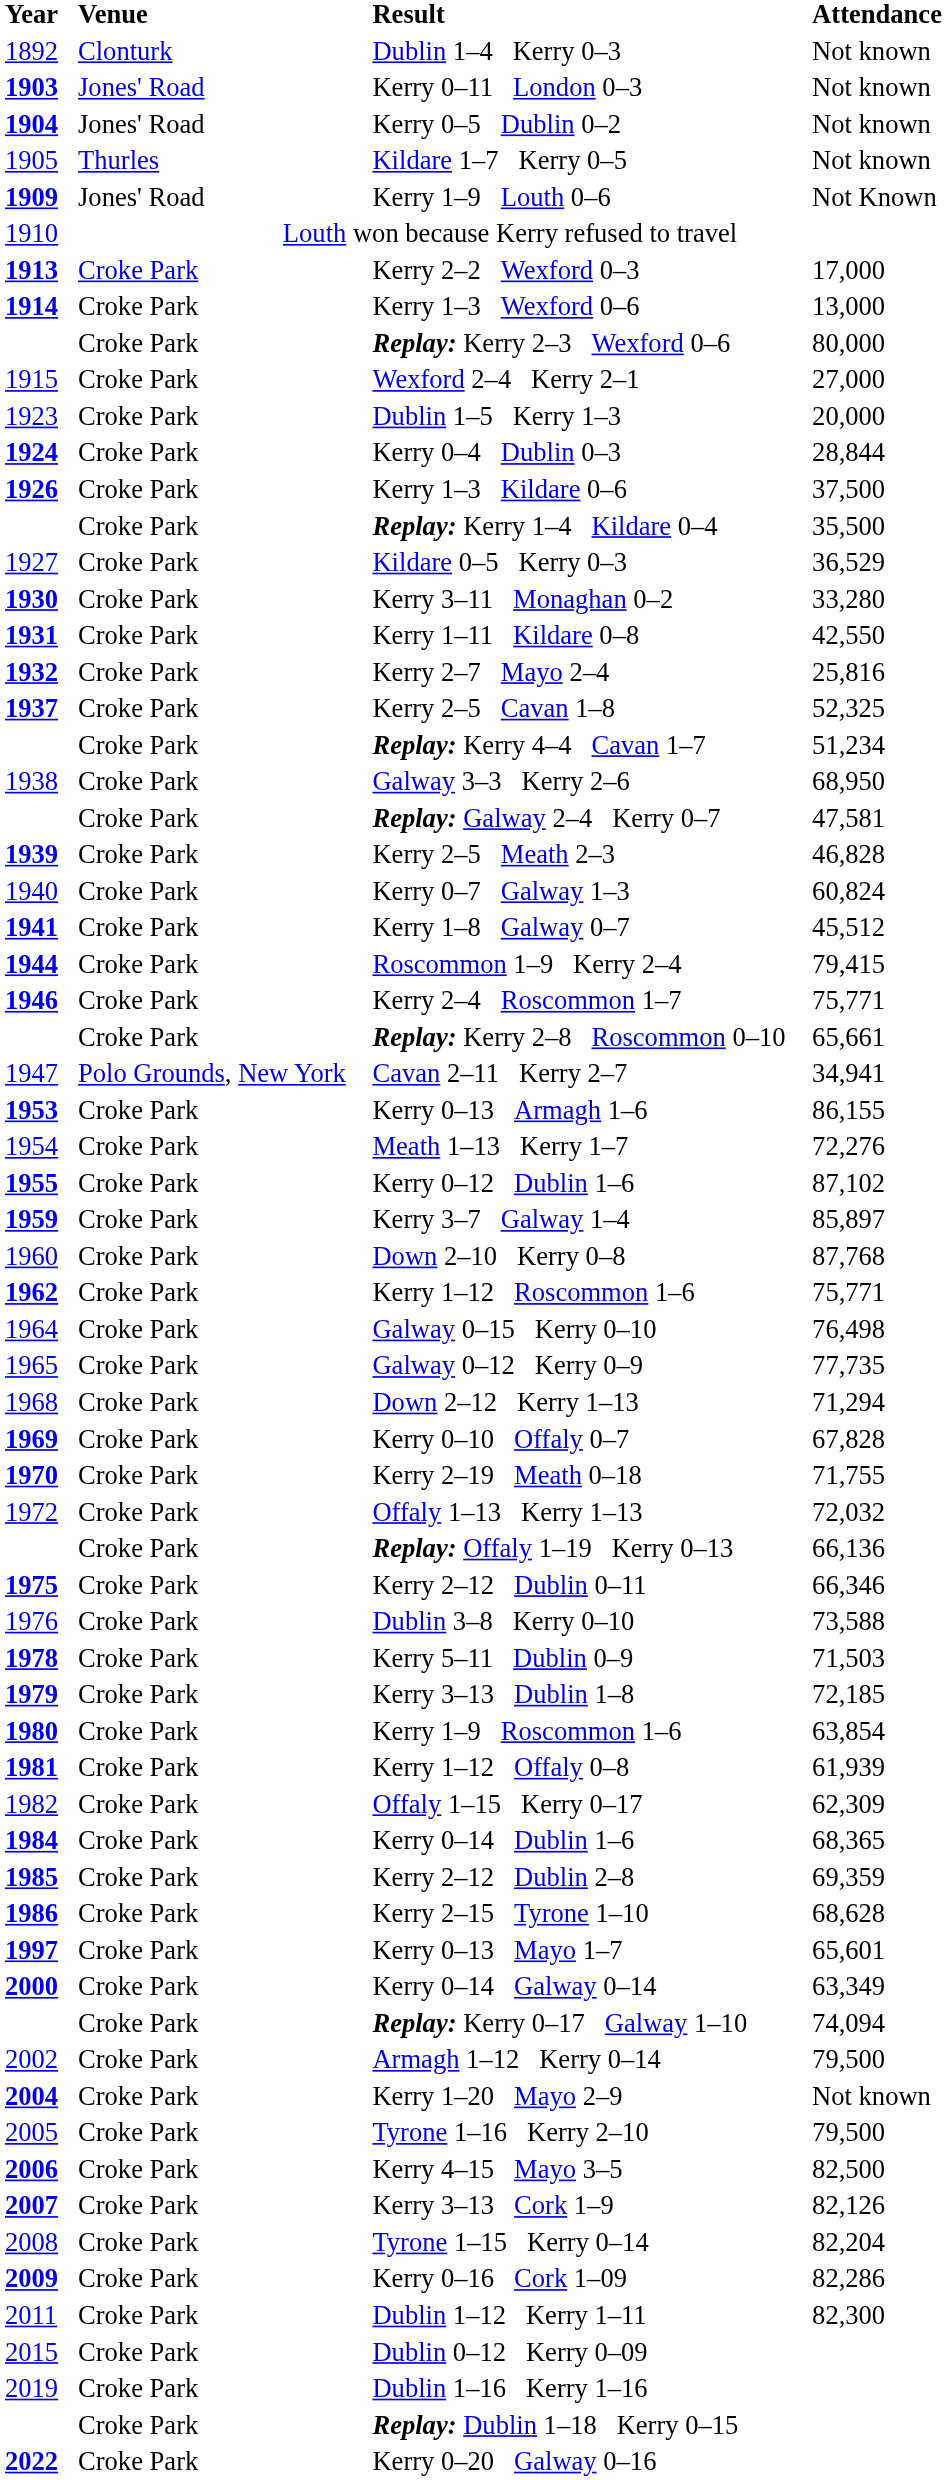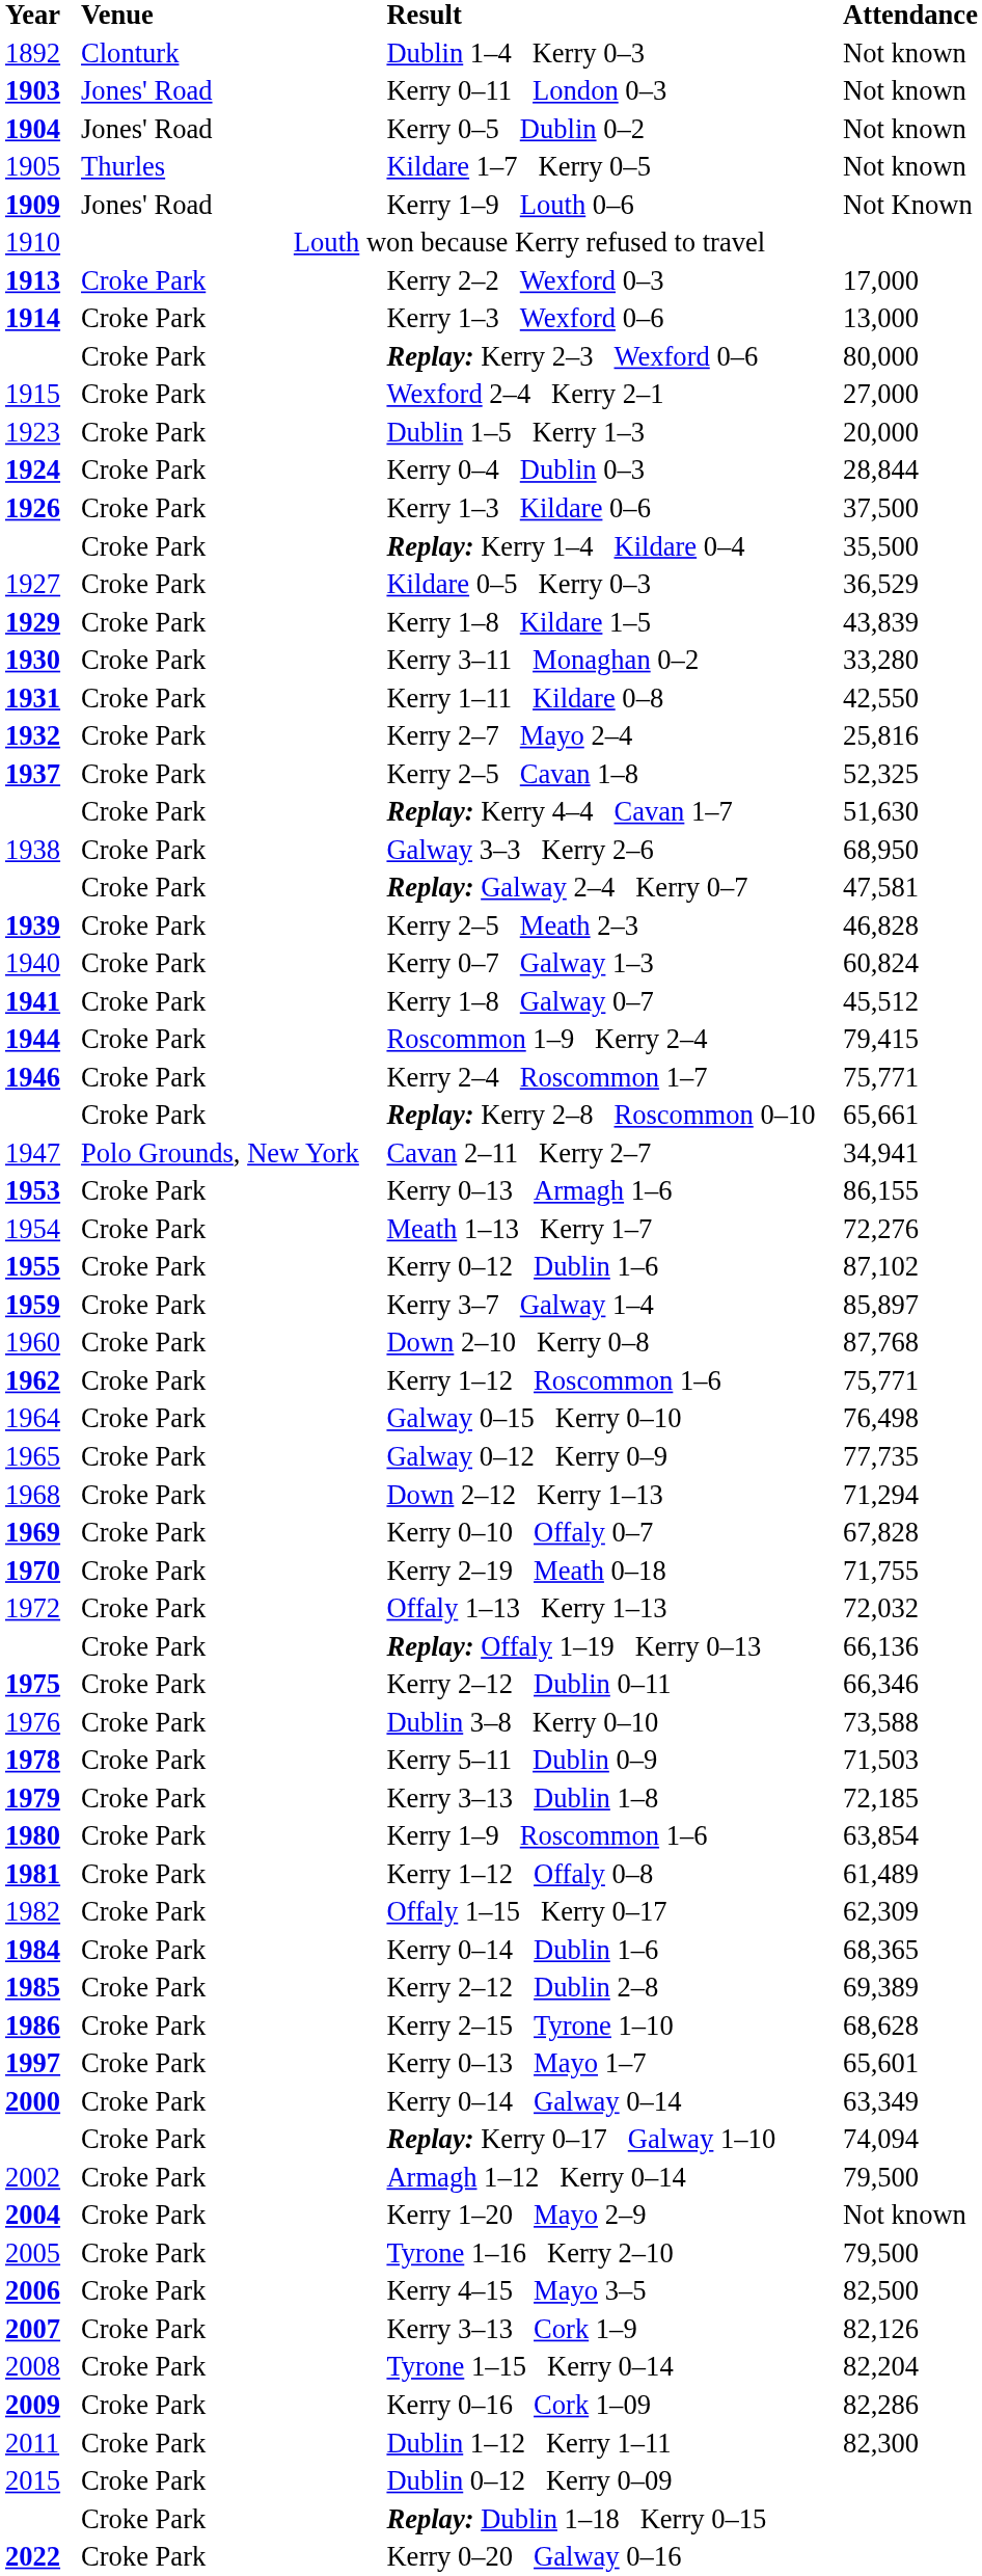 <table>
 <tr style="text-align:left">
 <th width="40px">Year</th>
 <th>Venue</th>
 <th>Result</th>
 <th>Attendance</th>
 </tr>
 <tr>
 <td><a href='#'>1892</a></td>
 <td><a href='#'>Clonturk</a></td>
 <td><a href='#'>Dublin</a> 1–4   Kerry 0–3</td>
 <td>Not known</td>
 </tr>
 <tr>
 <td><strong><a href='#'>1903</a></strong></td>
 <td><a href='#'>Jones' Road</a></td>
 <td>Kerry 0–11   <a href='#'>London</a> 0–3</td>
 <td>Not known</td>
 </tr>
 <tr>
 <td><strong><a href='#'>1904</a></strong></td>
 <td>Jones' Road</td>
 <td>Kerry 0–5   <a href='#'>Dublin</a> 0–2</td>
 <td>Not known</td>
 </tr>
 <tr>
 <td><a href='#'>1905</a></td>
 <td><a href='#'>Thurles</a></td>
 <td><a href='#'>Kildare</a> 1–7   Kerry 0–5</td>
 <td>Not known</td>
 </tr>
 <tr>
 <td><strong><a href='#'>1909</a></strong></td>
 <td>Jones' Road</td>
 <td>Kerry 1–9   <a href='#'>Louth</a> 0–6</td>
 <td>Not Known</td>
 </tr>
 <tr>
 <td><a href='#'>1910</a></td>
 <td colspan="3" style="text-align:center;"><a href='#'>Louth</a> won because Kerry refused to travel</td>
 </tr>
 <tr>
 <td><strong><a href='#'>1913</a></strong></td>
 <td><a href='#'>Croke Park</a></td>
 <td>Kerry 2–2   <a href='#'>Wexford</a> 0–3</td>
 <td>17,000</td>
 </tr>
 <tr>
 <td><strong><a href='#'>1914</a></strong></td>
 <td>Croke Park</td>
 <td>Kerry 1–3   <a href='#'>Wexford</a> 0–6</td>
 <td>13,000</td>
 </tr>
 <tr>
 <td> </td>
 <td>Croke Park</td>
 <td><strong><em>Replay:</em></strong> Kerry 2–3   <a href='#'>Wexford</a> 0–6</td>
 <td>80,000</td>
 </tr>
 <tr>
 <td><a href='#'>1915</a></td>
 <td>Croke Park</td>
 <td><a href='#'>Wexford</a> 2–4   Kerry 2–1</td>
 <td>27,000</td>
 </tr>
 <tr>
 <td><a href='#'>1923</a></td>
 <td>Croke Park</td>
 <td><a href='#'>Dublin</a> 1–5   Kerry 1–3</td>
 <td>20,000</td>
 </tr>
 <tr>
 <td><strong><a href='#'>1924</a></strong></td>
 <td>Croke Park</td>
 <td>Kerry 0–4   <a href='#'>Dublin</a> 0–3</td>
 <td>28,844</td>
 </tr>
 <tr>
 <td><strong><a href='#'>1926</a></strong></td>
 <td>Croke Park</td>
 <td>Kerry 1–3   <a href='#'>Kildare</a> 0–6</td>
 <td>37,500</td>
 </tr>
 <tr>
 <td> </td>
 <td>Croke Park</td>
 <td><strong><em>Replay:</em></strong> Kerry 1–4   <a href='#'>Kildare</a> 0–4</td>
 <td>35,500</td>
 </tr>
 <tr>
 <td><a href='#'>1927</a></td>
 <td>Croke Park</td>
 <td><a href='#'>Kildare</a> 0–5   Kerry 0–3</td>
 <td>36,529</td>
 </tr>
 <tr>
+<td><strong><a href='#'>1929</a></strong></td>
+<td>Croke Park</td>
+<td>Kerry 1–8   <a href='#'>Kildare</a> 1–5</td>
+<td>43,839</td>
+</tr>
+<tr>
 <td><strong><a href='#'>1930</a></strong></td>
 <td>Croke Park</td>
 <td>Kerry 3–11   <a href='#'>Monaghan</a> 0–2</td>
 <td>33,280</td>
 </tr>
 <tr>
 <td><strong><a href='#'>1931</a></strong></td>
 <td>Croke Park</td>
 <td>Kerry 1–11   <a href='#'>Kildare</a> 0–8</td>
 <td>42,550</td>
 </tr>
 <tr>
 <td><strong><a href='#'>1932</a></strong></td>
 <td>Croke Park</td>
 <td>Kerry 2–7   <a href='#'>Mayo</a> 2–4</td>
 <td>25,816</td>
 </tr>
 <tr>
 <td><strong><a href='#'>1937</a></strong></td>
 <td>Croke Park</td>
 <td>Kerry 2–5   <a href='#'>Cavan</a> 1–8</td>
 <td>52,325</td>
 </tr>
 <tr>
 <td> </td>
 <td>Croke Park</td>
 <td><strong><em>Replay:</em></strong> Kerry 4–4   <a href='#'>Cavan</a> 1–7</td>
-<td>51,234</td>
+<td>51,630</td>
 </tr>
 <tr>
 <td><a href='#'>1938</a></td>
 <td>Croke Park</td>
 <td><a href='#'>Galway</a> 3–3   Kerry 2–6</td>
 <td>68,950</td>
 </tr>
 <tr>
 <td> </td>
 <td>Croke Park</td>
 <td><strong><em>Replay:</em></strong> <a href='#'>Galway</a> 2–4   Kerry 0–7</td>
 <td>47,581</td>
 </tr>
 <tr>
 <td><strong><a href='#'>1939</a></strong></td>
 <td>Croke Park</td>
 <td>Kerry 2–5   <a href='#'>Meath</a> 2–3</td>
 <td>46,828</td>
 </tr>
 <tr>
 <td><a href='#'>1940</a></td>
 <td>Croke Park</td>
 <td>Kerry 0–7   <a href='#'>Galway</a> 1–3</td>
 <td>60,824</td>
 </tr>
 <tr>
 <td><strong><a href='#'>1941</a></strong></td>
 <td>Croke Park</td>
 <td>Kerry 1–8   <a href='#'>Galway</a> 0–7</td>
 <td>45,512</td>
 </tr>
 <tr>
 <td><strong><a href='#'>1944</a></strong></td>
 <td>Croke Park</td>
 <td><a href='#'>Roscommon</a> 1–9   Kerry 2–4</td>
 <td>79,415</td>
 </tr>
 <tr>
 <td><strong><a href='#'>1946</a></strong></td>
 <td>Croke Park</td>
 <td>Kerry 2–4   <a href='#'>Roscommon</a> 1–7</td>
 <td>75,771</td>
 </tr>
 <tr>
 <td> </td>
 <td>Croke Park</td>
 <td><strong><em>Replay:</em></strong> Kerry 2–8   <a href='#'>Roscommon</a> 0–10   </td>
 <td>65,661</td>
 </tr>
 <tr>
 <td><a href='#'>1947</a></td>
 <td><a href='#'>Polo Grounds</a>, <a href='#'>New York</a>   </td>
 <td><a href='#'>Cavan</a> 2–11   Kerry 2–7</td>
 <td>34,941</td>
 </tr>
 <tr>
 <td><strong><a href='#'>1953</a></strong></td>
 <td>Croke Park</td>
 <td>Kerry 0–13   <a href='#'>Armagh</a> 1–6</td>
 <td>86,155</td>
 </tr>
 <tr>
 <td><a href='#'>1954</a></td>
 <td>Croke Park</td>
 <td><a href='#'>Meath</a> 1–13   Kerry 1–7</td>
 <td>72,276</td>
 </tr>
 <tr>
 <td><strong><a href='#'>1955</a></strong></td>
 <td>Croke Park</td>
 <td>Kerry 0–12   <a href='#'>Dublin</a> 1–6</td>
 <td>87,102</td>
 </tr>
 <tr>
 <td><strong><a href='#'>1959</a></strong></td>
 <td>Croke Park</td>
 <td>Kerry 3–7   <a href='#'>Galway</a> 1–4</td>
 <td>85,897</td>
 </tr>
 <tr>
 <td><a href='#'>1960</a></td>
 <td>Croke Park</td>
 <td><a href='#'>Down</a> 2–10   Kerry 0–8</td>
 <td>87,768</td>
 </tr>
 <tr>
 <td><strong><a href='#'>1962</a></strong></td>
 <td>Croke Park</td>
 <td>Kerry 1–12   <a href='#'>Roscommon</a> 1–6</td>
 <td>75,771</td>
 </tr>
 <tr>
 <td><a href='#'>1964</a></td>
 <td>Croke Park</td>
 <td><a href='#'>Galway</a> 0–15   Kerry 0–10</td>
 <td>76,498</td>
 </tr>
 <tr>
 <td><a href='#'>1965</a></td>
 <td>Croke Park</td>
 <td><a href='#'>Galway</a> 0–12   Kerry 0–9</td>
 <td>77,735</td>
 </tr>
 <tr>
 <td><a href='#'>1968</a></td>
 <td>Croke Park</td>
 <td><a href='#'>Down</a> 2–12   Kerry 1–13</td>
 <td>71,294</td>
 </tr>
 <tr>
 <td><strong><a href='#'>1969</a></strong></td>
 <td>Croke Park</td>
 <td>Kerry 0–10   <a href='#'>Offaly</a> 0–7</td>
 <td>67,828</td>
 </tr>
 <tr>
 <td><strong><a href='#'>1970</a></strong></td>
 <td>Croke Park</td>
 <td>Kerry 2–19   <a href='#'>Meath</a> 0–18</td>
 <td>71,755</td>
 </tr>
 <tr>
 <td><a href='#'>1972</a></td>
 <td>Croke Park</td>
 <td><a href='#'>Offaly</a> 1–13   Kerry 1–13</td>
 <td>72,032</td>
 </tr>
 <tr>
 <td> </td>
 <td>Croke Park</td>
 <td><strong><em>Replay:</em></strong> <a href='#'>Offaly</a> 1–19   Kerry 0–13</td>
 <td>66,136</td>
 </tr>
 <tr>
 <td><strong><a href='#'>1975</a></strong></td>
 <td>Croke Park</td>
 <td>Kerry 2–12   <a href='#'>Dublin</a> 0–11</td>
 <td>66,346</td>
 </tr>
 <tr>
 <td><a href='#'>1976</a></td>
 <td>Croke Park</td>
 <td><a href='#'>Dublin</a> 3–8   Kerry 0–10</td>
 <td>73,588</td>
 </tr>
 <tr>
 <td><strong><a href='#'>1978</a></strong></td>
 <td>Croke Park</td>
 <td>Kerry 5–11   <a href='#'>Dublin</a> 0–9</td>
 <td>71,503</td>
 </tr>
 <tr>
 <td><strong><a href='#'>1979</a></strong></td>
 <td>Croke Park</td>
 <td>Kerry 3–13   <a href='#'>Dublin</a> 1–8</td>
 <td>72,185</td>
 </tr>
 <tr>
 <td><strong><a href='#'>1980</a></strong></td>
 <td>Croke Park</td>
 <td>Kerry 1–9   <a href='#'>Roscommon</a> 1–6</td>
 <td>63,854</td>
 </tr>
 <tr>
 <td><strong><a href='#'>1981</a></strong></td>
 <td>Croke Park</td>
 <td>Kerry 1–12   <a href='#'>Offaly</a> 0–8</td>
-<td>61,939</td>
+<td>61,489</td>
 </tr>
 <tr>
 <td><a href='#'>1982</a></td>
 <td>Croke Park</td>
 <td><a href='#'>Offaly</a> 1–15   Kerry 0–17</td>
 <td>62,309</td>
 </tr>
 <tr>
 <td><strong><a href='#'>1984</a></strong></td>
 <td>Croke Park</td>
 <td>Kerry 0–14   <a href='#'>Dublin</a> 1–6</td>
 <td>68,365</td>
 </tr>
 <tr>
 <td><strong><a href='#'>1985</a></strong></td>
 <td>Croke Park</td>
 <td>Kerry 2–12   <a href='#'>Dublin</a> 2–8</td>
-<td>69,359</td>
+<td>69,389</td>
 </tr>
 <tr>
 <td><strong><a href='#'>1986</a></strong></td>
 <td>Croke Park</td>
 <td>Kerry 2–15   <a href='#'>Tyrone</a> 1–10</td>
 <td>68,628</td>
 </tr>
 <tr>
 <td><strong><a href='#'>1997</a></strong></td>
 <td>Croke Park</td>
 <td>Kerry 0–13   <a href='#'>Mayo</a> 1–7</td>
 <td>65,601</td>
 </tr>
 <tr>
 <td><strong><a href='#'>2000</a></strong></td>
 <td>Croke Park</td>
 <td>Kerry 0–14   <a href='#'>Galway</a> 0–14</td>
 <td>63,349</td>
 </tr>
 <tr>
 <td> </td>
 <td>Croke Park</td>
 <td><strong><em>Replay:</em></strong> Kerry 0–17   <a href='#'>Galway</a> 1–10</td>
 <td>74,094</td>
 </tr>
 <tr>
 <td><a href='#'>2002</a></td>
 <td>Croke Park</td>
 <td><a href='#'>Armagh</a> 1–12   Kerry 0–14</td>
 <td>79,500</td>
 </tr>
 <tr>
 <td><strong><a href='#'>2004</a></strong></td>
 <td>Croke Park</td>
 <td>Kerry 1–20   <a href='#'>Mayo</a> 2–9</td>
 <td>Not known</td>
 </tr>
 <tr>
 <td><a href='#'>2005</a></td>
 <td>Croke Park</td>
 <td><a href='#'>Tyrone</a> 1–16   Kerry 2–10</td>
 <td>79,500</td>
 </tr>
 <tr>
 <td><strong><a href='#'>2006</a></strong></td>
 <td>Croke Park</td>
 <td>Kerry 4–15   <a href='#'>Mayo</a> 3–5</td>
 <td>82,500</td>
 </tr>
 <tr>
 <td><strong><a href='#'>2007</a></strong></td>
 <td>Croke Park</td>
 <td>Kerry 3–13   <a href='#'>Cork</a> 1–9</td>
 <td>82,126</td>
 </tr>
 <tr>
 <td><a href='#'>2008</a></td>
 <td>Croke Park</td>
 <td><a href='#'>Tyrone</a> 1–15   Kerry 0–14</td>
 <td>82,204</td>
 </tr>
 <tr>
 <td><strong><a href='#'>2009</a></strong></td>
 <td>Croke Park</td>
 <td>Kerry 0–16   <a href='#'>Cork</a> 1–09</td>
 <td>82,286</td>
 </tr>
 <tr>
 <td><a href='#'>2011</a></td>
 <td>Croke Park</td>
 <td><a href='#'>Dublin</a> 1–12   Kerry 1–11</td>
 <td>82,300</td>
 </tr>
 <tr>
 <td><a href='#'>2015</a></td>
 <td>Croke Park</td>
 <td><a href='#'>Dublin</a> 0–12   Kerry 0–09</td>
 <td></td>
 </tr>
 <tr>
-<td><a href='#'>2019</a></td>
-<td>Croke Park</td>
-<td><a href='#'>Dublin</a> 1–16   Kerry 1–16</td>
-<td></td>
-</tr>
-<tr>
 <td> </td>
 <td>Croke Park</td>
 <td><strong><em>Replay:</em></strong> <a href='#'>Dublin</a> 1–18   Kerry 0–15</td>
 <td></td>
 </tr>
 <tr>
 <td><strong><a href='#'>2022</a></strong></td>
 <td>Croke Park</td>
 <td>Kerry 0–20   <a href='#'>Galway</a> 0–16</td>
 <td></td>
 </tr>
 <tr>
 </tr>
 </table>
